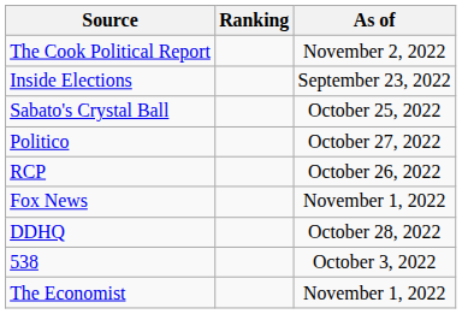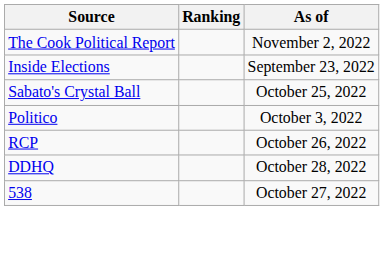 <table class="wikitable" style="text-align:center">
 <tr>
 <th>Source</th>
 <th>Ranking</th>
 <th>As of</th>
 </tr>
 <tr>
 <td align=left><a href='#'>The Cook Political Report</a></td>
 <td></td>
 <td>November 2, 2022</td>
 </tr>
 <tr>
 <td align=left><a href='#'>Inside Elections</a></td>
 <td></td>
 <td>September 23, 2022</td>
 </tr>
 <tr>
 <td align=left><a href='#'>Sabato's Crystal Ball</a></td>
 <td></td>
 <td>October 25, 2022</td>
 </tr>
 <tr>
 <td align=left><a href='#'>Politico</a></td>
 <td></td>
-<td>October 27, 2022</td>
+<td>October 3, 2022</td>
 </tr>
 <tr>
 <td align="left"><a href='#'>RCP</a></td>
 <td></td>
 <td>October 26, 2022</td>
-</tr>
-<tr>
-<td align=left><a href='#'>Fox News</a></td>
-<td></td>
-<td>November 1, 2022</td>
 </tr>
 <tr>
 <td align="left"><a href='#'>DDHQ</a></td>
 <td></td>
 <td>October 28, 2022</td>
 </tr>
 <tr>
 <td align="left"><a href='#'>538</a></td>
 <td></td>
-<td>October 3, 2022</td>
-</tr>
-<tr>
-<td align="left"><a href='#'>The Economist</a></td>
-<td></td>
-<td>November 1, 2022</td>
+<td>October 27, 2022</td>
 </tr>
 </table>
